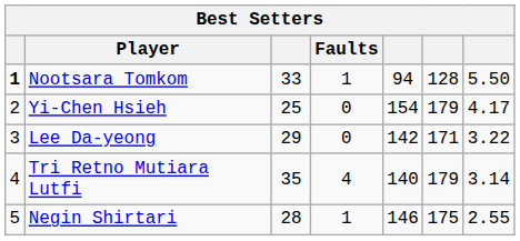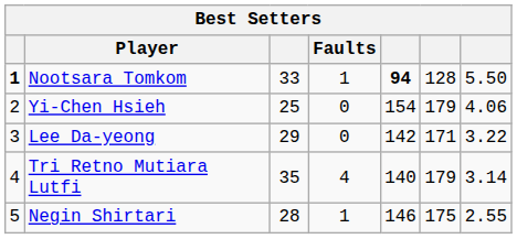 <table class="wikitable sortable" style=font-size:90%>
 <tr>
 <th colspan=7>Best Setters</th>
 </tr>
 <tr>
 <th></th>
 <th width=158>Player</th>
 <th width=20></th>
 <th width=20>Faults</th>
 <th width=20></th>
 <th width=20></th>
 <th width=20></th>
 </tr>
 <tr>
 <td><strong>1</strong></td>
 <td> <a href='#'>Nootsara Tomkom</a></td>
 <td align=center>33</td>
 <td align=center>1</td>
-<td align=center>94</td>
+<td align=center><strong>94</strong></td>
 <td align=center>128</td>
 <td align=center>5.50</td>
 </tr>
 <tr>
 <td>2</td>
 <td> <a href='#'>Yi-Chen Hsieh</a></td>
 <td align=center>25</td>
 <td align=center>0</td>
 <td align=center>154</td>
 <td align=center>179</td>
-<td align=center>4.17</td>
+<td align=center>4.06</td>
 </tr>
 <tr>
 <td>3</td>
 <td> <a href='#'>Lee Da-yeong</a></td>
 <td align=center>29</td>
 <td align=center>0</td>
 <td align=center>142</td>
 <td align=center>171</td>
 <td align=center>3.22</td>
 </tr>
 <tr>
 <td>4</td>
 <td> <a href='#'>Tri Retno Mutiara Lutfi</a></td>
 <td align=center>35</td>
 <td align=center>4</td>
 <td align=center>140</td>
 <td align=center>179</td>
 <td align=center>3.14</td>
 </tr>
 <tr>
 <td>5</td>
 <td> <a href='#'>Negin Shirtari</a></td>
 <td align=center>28</td>
 <td align=center>1</td>
 <td align=center>146</td>
 <td align=center>175</td>
 <td align=center>2.55</td>
 </tr>
 </table>
